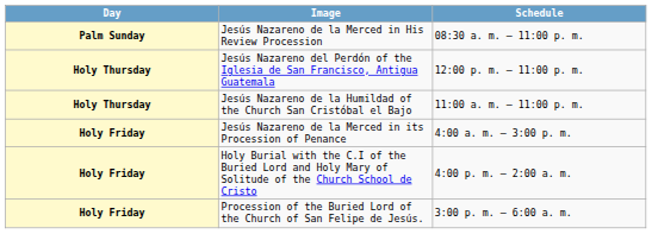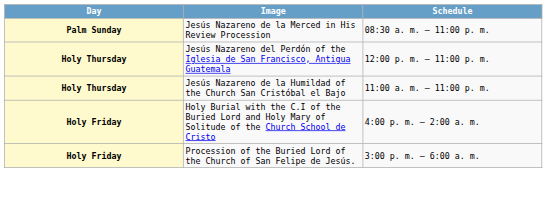 <table class="wikitable sortable" width=60% style='font-size:0.9em' align=center>
 <tr style="color:white;">
 <th style="background:#659ec7;" align=center width=25%><strong>Day</strong></th>
 <th style="background:#659ec7;" align=center width=25%><strong>Image</strong></th>
 <th style="background:#659ec7;" align=center width=25%><strong>Schedule</strong></th>
 </tr>
 <tr>
 <th style="background:lemonchiffon;">Palm Sunday</th>
 <td>Jesús Nazareno de la Merced in His Review Procession</td>
 <td>08:30 a. m. – 11:00 p. m.</td>
 </tr>
 <tr>
 <th style="background:lemonchiffon;">Holy Thursday</th>
 <td>Jesús Nazareno del Perdón of the <a href='#'>Iglesia de San Francisco, Antigua Guatemala</a></td>
 <td>12:00 p. m. – 11:00 p. m.</td>
 </tr>
 <tr>
 <th style="background:lemonchiffon;">Holy Thursday</th>
 <td>Jesús Nazareno de la Humildad of the Church San Cristóbal el Bajo</td>
 <td>11:00 a. m. – 11:00 p. m.</td>
 </tr>
 <tr>
 <th style="background:lemonchiffon;">Holy Friday</th>
-<td>Jesús Nazareno de la Merced in its Procession of Penance</td>
-<td>4:00 a. m. – 3:00 p. m.</td>
-</tr>
-<tr>
-<th style="background:lemonchiffon;">Holy Friday</th>
 <td>Holy Burial with the C.I of the Buried Lord and Holy Mary of Solitude of the <a href='#'>Church School de Cristo</a></td>
 <td>4:00 p. m. – 2:00 a. m.</td>
 </tr>
 <tr>
 <th style="background:lemonchiffon;">Holy Friday</th>
 <td>Procession of the Buried Lord of the Church of San Felipe de Jesús.</td>
 <td>3:00 p. m. – 6:00 a. m.</td>
 </tr>
 </table>
